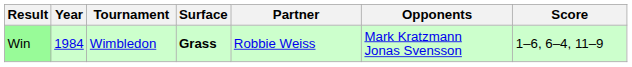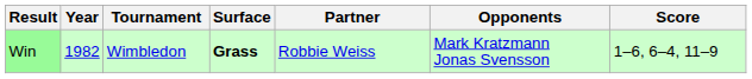 <table class="sortable wikitable">
 <tr>
 <th style="width:40px;">Result</th>
 <th style="width:30px;">Year</th>
 <th style="width:100px;">Tournament</th>
 <th style="width:50px;">Surface</th>
 <th style="width:150px;">Partner</th>
 <th style="width:175px;">Opponents</th>
 <th style="width:130px;" class="unsortable">Score</th>
 </tr>
 <tr style="background:#ccffcc;">
 <td style="background:#98fb98;">Win</td>
-<td><a href='#'>1984</a></td>
+<td><a href='#'>1982</a></td>
 <td><a href='#'>Wimbledon</a></td>
 <td><strong>Grass</strong></td>
 <td> <a href='#'>Robbie Weiss</a></td>
 <td> <a href='#'>Mark Kratzmann</a> <br>  <a href='#'>Jonas Svensson</a></td>
 <td>1–6, 6–4, 11–9</td>
 </tr>
 </table>
